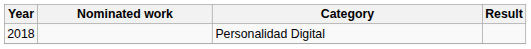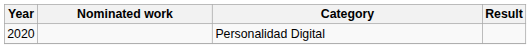 <table class="wikitable">
 <tr>
 <th width="10">Year</th>
 <th width="220">Nominated work</th>
 <th width="343">Category</th>
 <th width="30">Result</th>
 </tr>
 <tr>
-<td>2018</td>
+<td>2020</td>
 <td></td>
 <td>Personalidad Digital</td>
 <td></td>
 </tr>
 <tr>
 </tr>
 </table>
